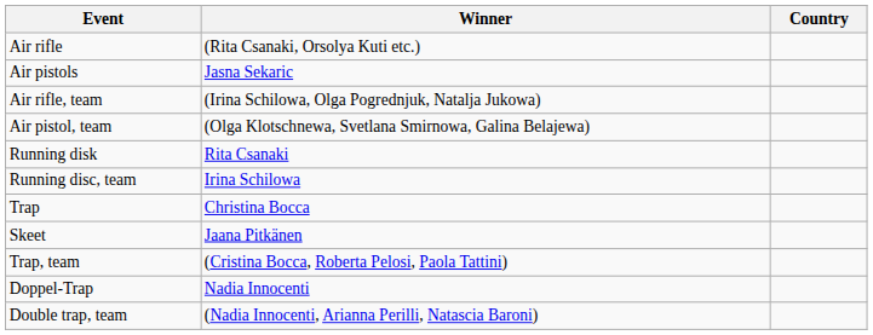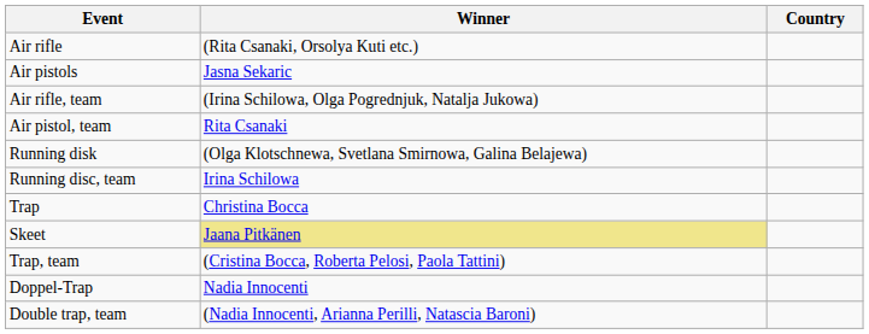 <table class="wikitable sortable" width=60% style="font-size:90%; text-align:left;">
 <tr>
 <th>Event</th>
 <th>Winner</th>
 <th>Country</th>
 </tr>
 <tr>
 <td>Air rifle</td>
 <td>(Rita Csanaki, Orsolya Kuti etc.)</td>
 <td></td>
 </tr>
 <tr>
 <td>Air pistols</td>
 <td><a href='#'>Jasna Sekaric</a></td>
 <td></td>
 </tr>
 <tr>
 <td>Air rifle, team</td>
 <td>(Irina Schilowa, Olga Pogrednjuk, Natalja Jukowa)</td>
 <td></td>
 </tr>
 <tr>
 <td>Air pistol, team</td>
-<td>(Olga Klotschnewa, Svetlana Smirnowa, Galina Belajewa)</td>
+<td><a href='#'>Rita Csanaki</a></td>
 <td></td>
 </tr>
 <tr>
 <td>Running disk</td>
-<td><a href='#'>Rita Csanaki</a></td>
+<td>(Olga Klotschnewa, Svetlana Smirnowa, Galina Belajewa)</td>
 <td></td>
 </tr>
 <tr>
 <td>Running disc, team</td>
 <td><a href='#'>Irina Schilowa</a></td>
 <td></td>
 </tr>
 <tr>
 <td>Trap</td>
 <td><a href='#'>Christina Bocca</a></td>
 <td></td>
 </tr>
 <tr>
 <td>Skeet</td>
-<td><a href='#'>Jaana Pitkänen</a></td>
+<td style="background: khaki;"><a href='#'>Jaana Pitkänen</a></td>
 <td></td>
 </tr>
 <tr>
 <td>Trap, team</td>
 <td>(<a href='#'>Cristina Bocca</a>, <a href='#'>Roberta Pelosi</a>, <a href='#'>Paola Tattini</a>)</td>
 <td></td>
 </tr>
 <tr>
 <td>Doppel-Trap</td>
 <td><a href='#'>Nadia Innocenti</a></td>
 <td></td>
 </tr>
 <tr>
 <td>Double trap, team</td>
 <td>(<a href='#'>Nadia Innocenti</a>, <a href='#'>Arianna Perilli</a>, <a href='#'>Natascia Baroni</a>)</td>
 <td></td>
 </tr>
 </table>
